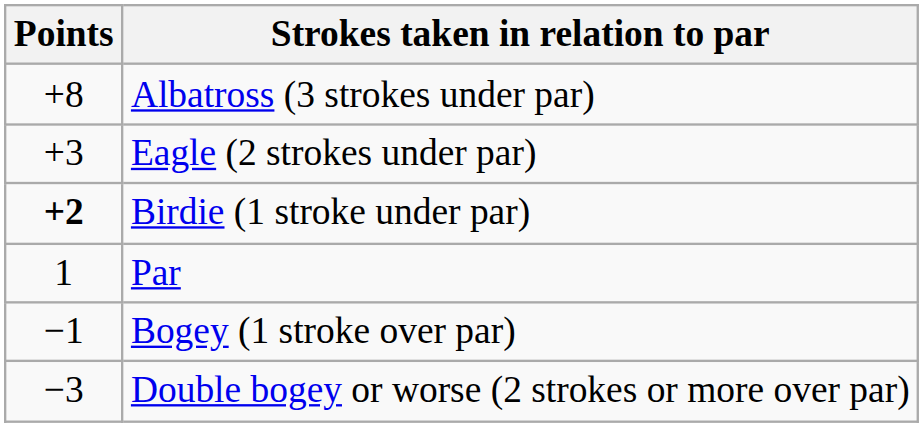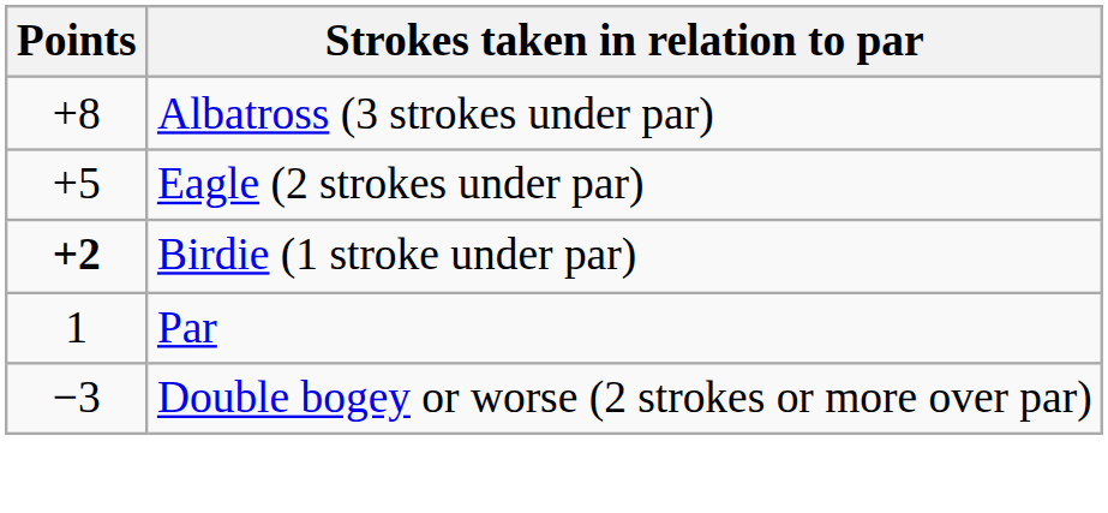 <table class=wikitable>
 <tr>
 <th>Points</th>
 <th>Strokes taken in relation to par</th>
 </tr>
 <tr>
 <td align=center>+8</td>
 <td><a href='#'>Albatross</a> (3 strokes under par)</td>
 </tr>
 <tr>
-<td align=center>+3</td>
+<td align=center>+5</td>
 <td><a href='#'>Eagle</a> (2 strokes under par)</td>
 </tr>
 <tr>
 <td align=center><strong>+2</strong></td>
 <td><a href='#'>Birdie</a> (1 stroke under par)</td>
 </tr>
 <tr>
 <td align=center>1</td>
 <td><a href='#'>Par</a></td>
 </tr>
 <tr>
-<td align=center>−1</td>
-<td><a href='#'>Bogey</a> (1 stroke over par)</td>
-</tr>
-<tr>
 <td align=center>−3</td>
 <td><a href='#'>Double bogey</a> or worse (2 strokes or more over par)</td>
 </tr>
 </table>
